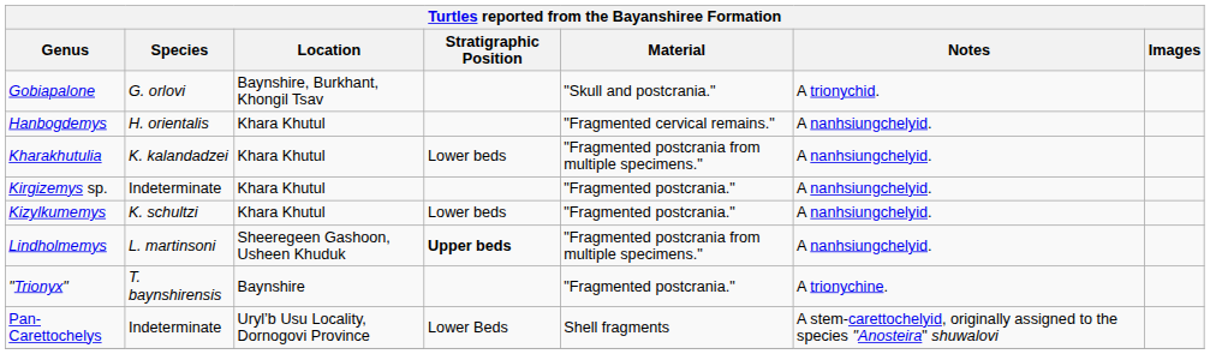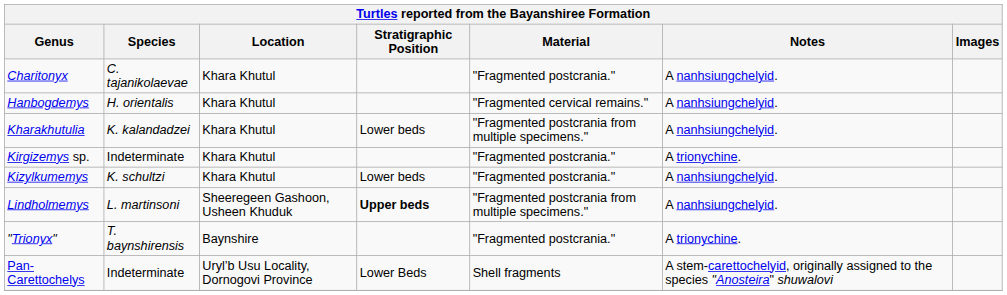 <table class="wikitable" align="center" width="100%">
 <tr>
 <th colspan="7" align="center"><strong><a href='#'>Turtles</a> reported from the Bayanshiree Formation</strong></th>
 </tr>
 <tr>
 <th>Genus</th>
 <th>Species</th>
 <th>Location</th>
 <th>Stratigraphic Position</th>
 <th>Material</th>
 <th>Notes</th>
 <th>Images</th>
 </tr>
 <tr>
-<td><em><a href='#'>Gobiapalone</a></em></td>
-<td><em>G. orlovi</em></td>
-<td>Baynshire, Burkhant, Khongil Tsav</td>
+<td><em><a href='#'>Charitonyx</a></em></td>
+<td><em>C. tajanikolaevae</em></td>
+<td>Khara Khutul</td>
 <td></td>
-<td>"Skull and postcrania."</td>
-<td>A <a href='#'>trionychid</a>.</td>
+<td>"Fragmented postcrania."</td>
+<td>A <a href='#'>nanhsiungchelyid</a>.</td>
 <td></td>
 </tr>
 <tr>
 <td><em><a href='#'>Hanbogdemys</a></em></td>
 <td><em>H. orientalis</em></td>
 <td>Khara Khutul</td>
 <td></td>
 <td>"Fragmented cervical remains."</td>
 <td>A <a href='#'>nanhsiungchelyid</a>.</td>
 <td></td>
 </tr>
 <tr>
 <td><em><a href='#'>Kharakhutulia</a></em></td>
 <td><em>K. kalandadzei</em></td>
 <td>Khara Khutul</td>
 <td>Lower beds</td>
 <td>"Fragmented postcrania from multiple specimens."</td>
 <td>A <a href='#'>nanhsiungchelyid</a>.</td>
 <td></td>
 </tr>
 <tr>
 <td><em><a href='#'>Kirgizemys</a></em> sp.</td>
 <td>Indeterminate</td>
 <td>Khara Khutul</td>
 <td></td>
 <td>"Fragmented postcrania."</td>
-<td>A <a href='#'>nanhsiungchelyid</a>.</td>
+<td>A <a href='#'>trionychine</a>.</td>
 <td></td>
 </tr>
 <tr>
 <td><em><a href='#'>Kizylkumemys</a></em></td>
 <td><em>K. schultzi</em></td>
 <td>Khara Khutul</td>
 <td>Lower beds</td>
 <td>"Fragmented postcrania."</td>
 <td>A <a href='#'>nanhsiungchelyid</a>.</td>
 <td></td>
 </tr>
 <tr>
 <td><em><a href='#'>Lindholmemys</a></em></td>
 <td><em>L. martinsoni</em></td>
 <td>Sheeregeen Gashoon, Usheen Khuduk</td>
 <td><strong>Upper beds</strong></td>
 <td>"Fragmented postcrania from multiple specimens."</td>
 <td>A <a href='#'>nanhsiungchelyid</a>.</td>
 <td></td>
 </tr>
 <tr>
 <td><em>"<a href='#'>Trionyx</a>"</em></td>
 <td><em>T. baynshirensis</em></td>
 <td>Baynshire</td>
 <td></td>
 <td>"Fragmented postcrania."</td>
 <td>A <a href='#'>trionychine</a>.</td>
 <td></td>
 </tr>
 <tr>
 <td><a href='#'>Pan-Carettochelys</a></td>
 <td>Indeterminate</td>
 <td>Uryl’b Usu Locality, Dornogovi Province</td>
 <td>Lower Beds</td>
 <td>Shell fragments</td>
 <td>A stem-<a href='#'>carettochelyid</a>, originally assigned to the species <em>"<a href='#'>Anosteira</a></em>" <em>shuwalovi</em></td>
 <td></td>
 </tr>
 <tr>
 </tr>
 </table>
